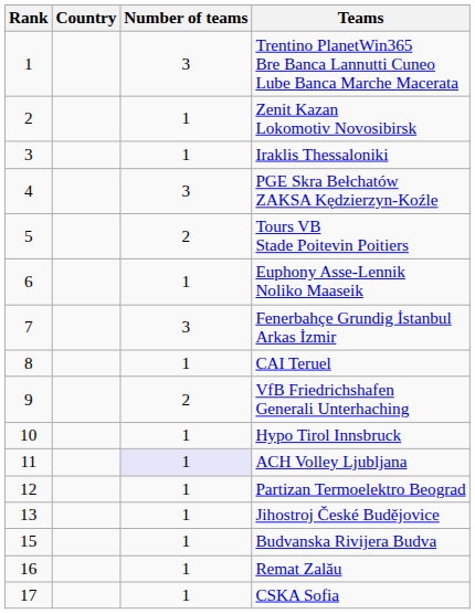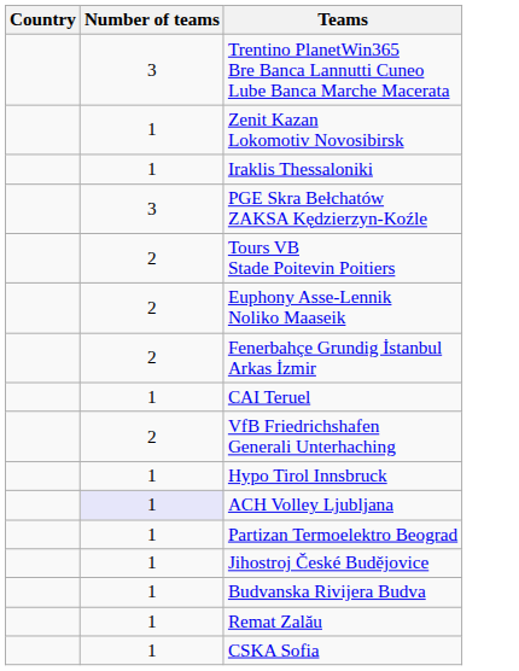 <table class="wikitable" style="text-align:left">
 <tr>
-<th>Rank</th>
 <th>Country</th>
 <th>Number of teams</th>
 <th>Teams</th>
 </tr>
 <tr>
-<td align="center">1</td>
 <td></td>
 <td align="center">3</td>
 <td><a href='#'>Trentino PlanetWin365</a><br> <a href='#'>Bre Banca Lannutti Cuneo</a><br> <a href='#'>Lube Banca Marche Macerata</a></td>
 </tr>
 <tr>
-<td align="center">2</td>
 <td></td>
 <td align="center">1</td>
 <td><a href='#'>Zenit Kazan</a><br> <a href='#'>Lokomotiv Novosibirsk</a></td>
 </tr>
 <tr>
-<td align="center">3</td>
 <td></td>
 <td align="center">1</td>
 <td><a href='#'>Iraklis Thessaloniki</a></td>
 </tr>
 <tr>
-<td align="center">4</td>
 <td></td>
 <td align="center">3</td>
 <td><a href='#'>PGE Skra Bełchatów</a><br> <a href='#'>ZAKSA Kędzierzyn-Koźle</a></td>
 </tr>
 <tr>
-<td align="center">5</td>
 <td></td>
 <td align="center">2</td>
 <td><a href='#'>Tours VB</a><br> <a href='#'>Stade Poitevin Poitiers</a></td>
 </tr>
 <tr>
-<td align="center">6</td>
 <td></td>
-<td align="center">1</td>
+<td align="center">2</td>
 <td><a href='#'>Euphony Asse-Lennik</a><br> <a href='#'>Noliko Maaseik</a></td>
 </tr>
 <tr>
-<td align="center">7</td>
 <td></td>
-<td align="center">3</td>
+<td align="center">2</td>
 <td><a href='#'>Fenerbahçe Grundig İstanbul</a><br> <a href='#'>Arkas İzmir</a></td>
 </tr>
 <tr>
-<td align="center">8</td>
 <td></td>
 <td align="center">1</td>
 <td><a href='#'>CAI Teruel</a></td>
 </tr>
 <tr>
-<td align="center">9</td>
 <td></td>
 <td align="center">2</td>
 <td><a href='#'>VfB Friedrichshafen</a><br> <a href='#'>Generali Unterhaching</a></td>
 </tr>
 <tr>
-<td align="center">10</td>
 <td></td>
 <td align="center">1</td>
 <td><a href='#'>Hypo Tirol Innsbruck</a></td>
 </tr>
 <tr>
-<td align="center">11</td>
 <td></td>
 <td align="center" style="background: lavender;">1</td>
 <td><a href='#'>ACH Volley Ljubljana</a></td>
 </tr>
 <tr>
-<td align="center">12</td>
 <td></td>
 <td align="center">1</td>
 <td><a href='#'>Partizan Termoelektro Beograd</a></td>
 </tr>
 <tr>
-<td align="center">13</td>
 <td></td>
 <td align="center">1</td>
 <td><a href='#'>Jihostroj České Budějovice</a></td>
 </tr>
 <tr>
-<td align="center">15</td>
 <td></td>
 <td align="center">1</td>
 <td><a href='#'>Budvanska Rivijera Budva</a></td>
 </tr>
 <tr>
-<td align="center">16</td>
 <td></td>
 <td align="center">1</td>
 <td><a href='#'>Remat Zalău</a></td>
 </tr>
 <tr>
-<td align="center">17</td>
 <td></td>
 <td align="center">1</td>
 <td><a href='#'>CSKA Sofia</a></td>
 </tr>
 </table>
